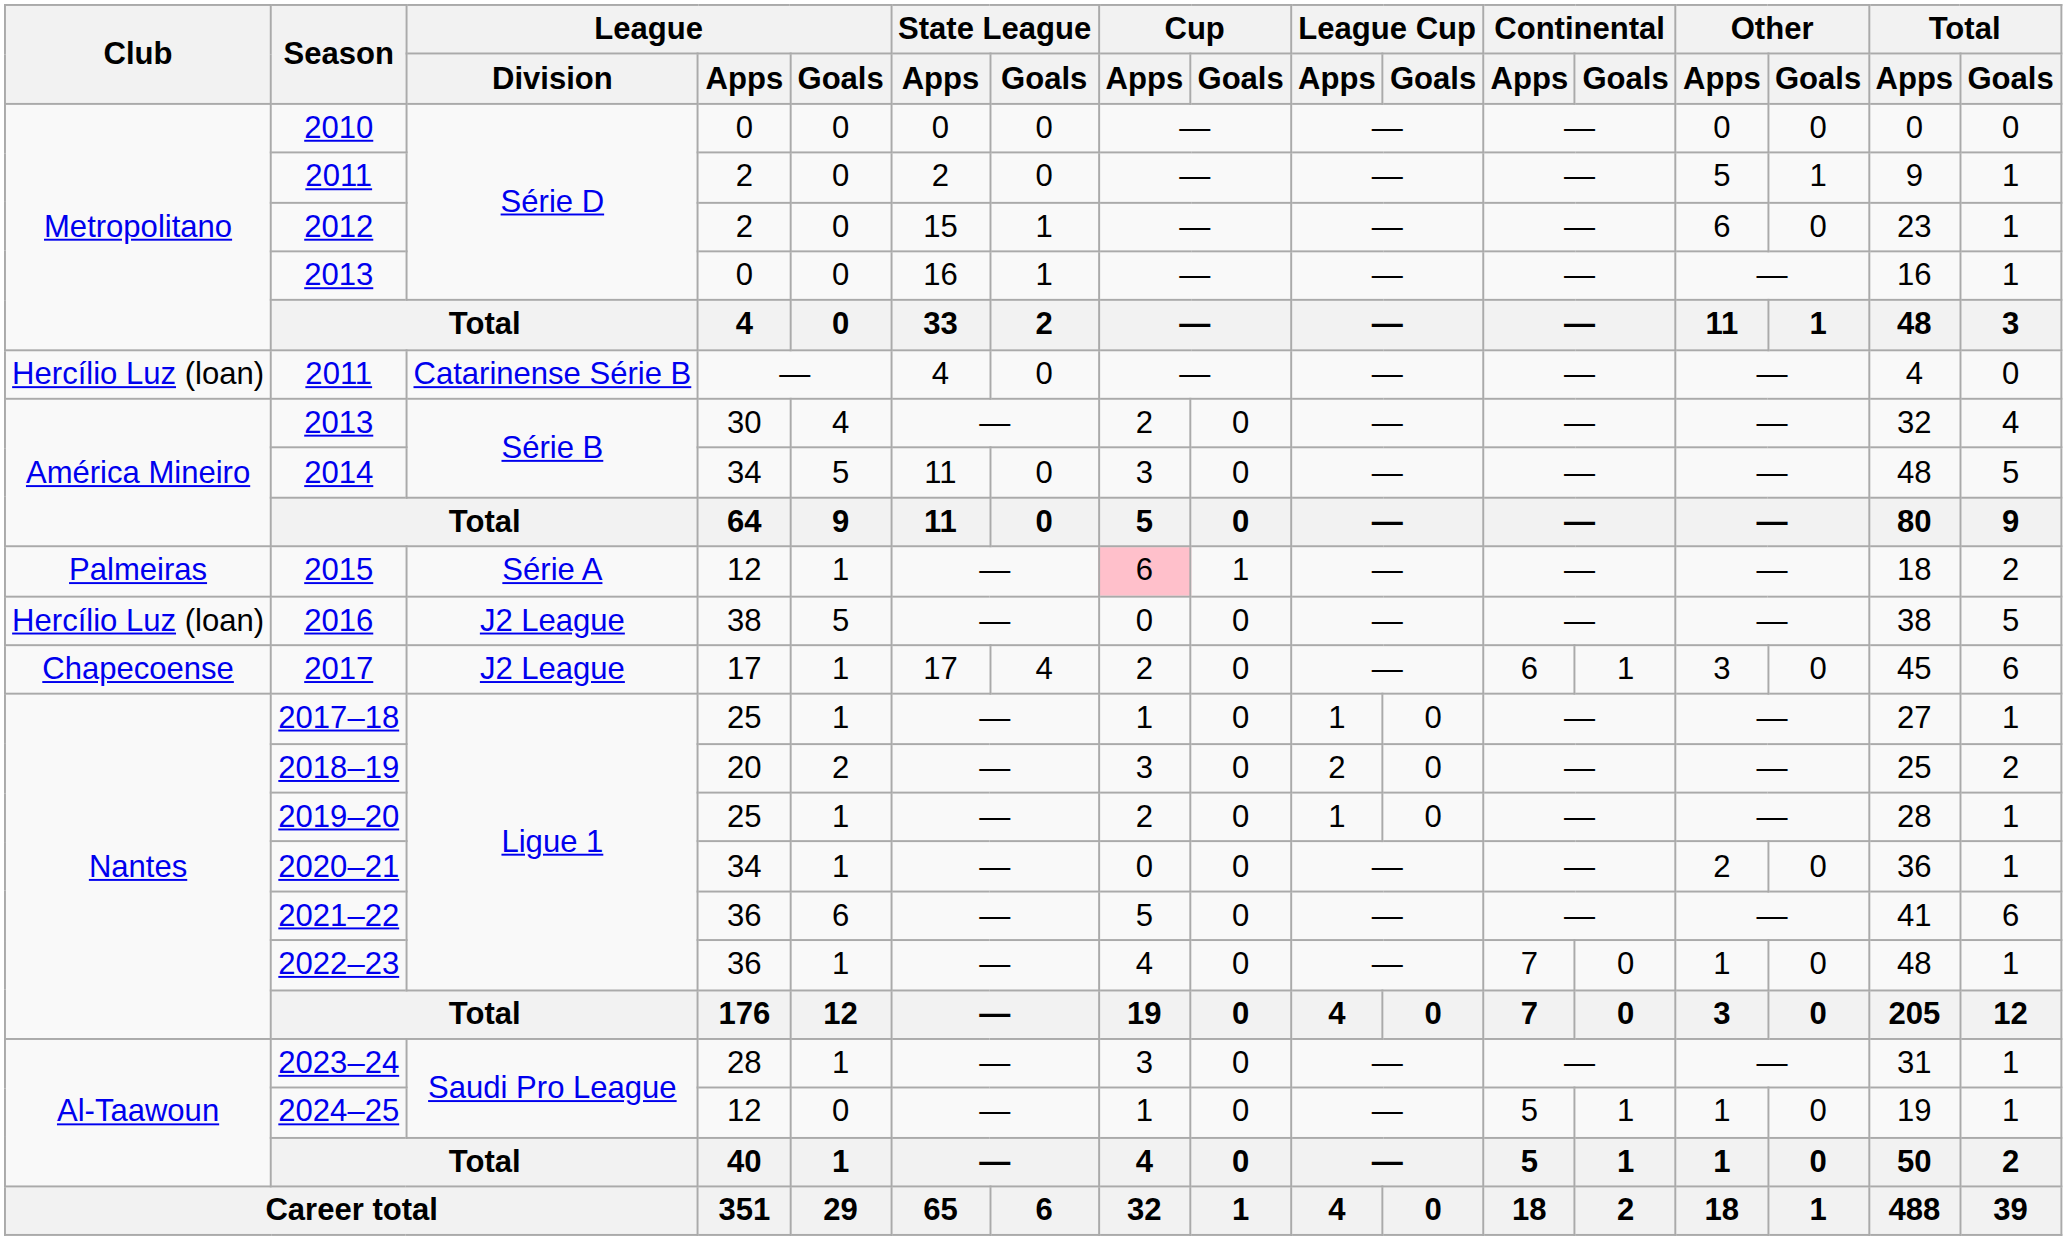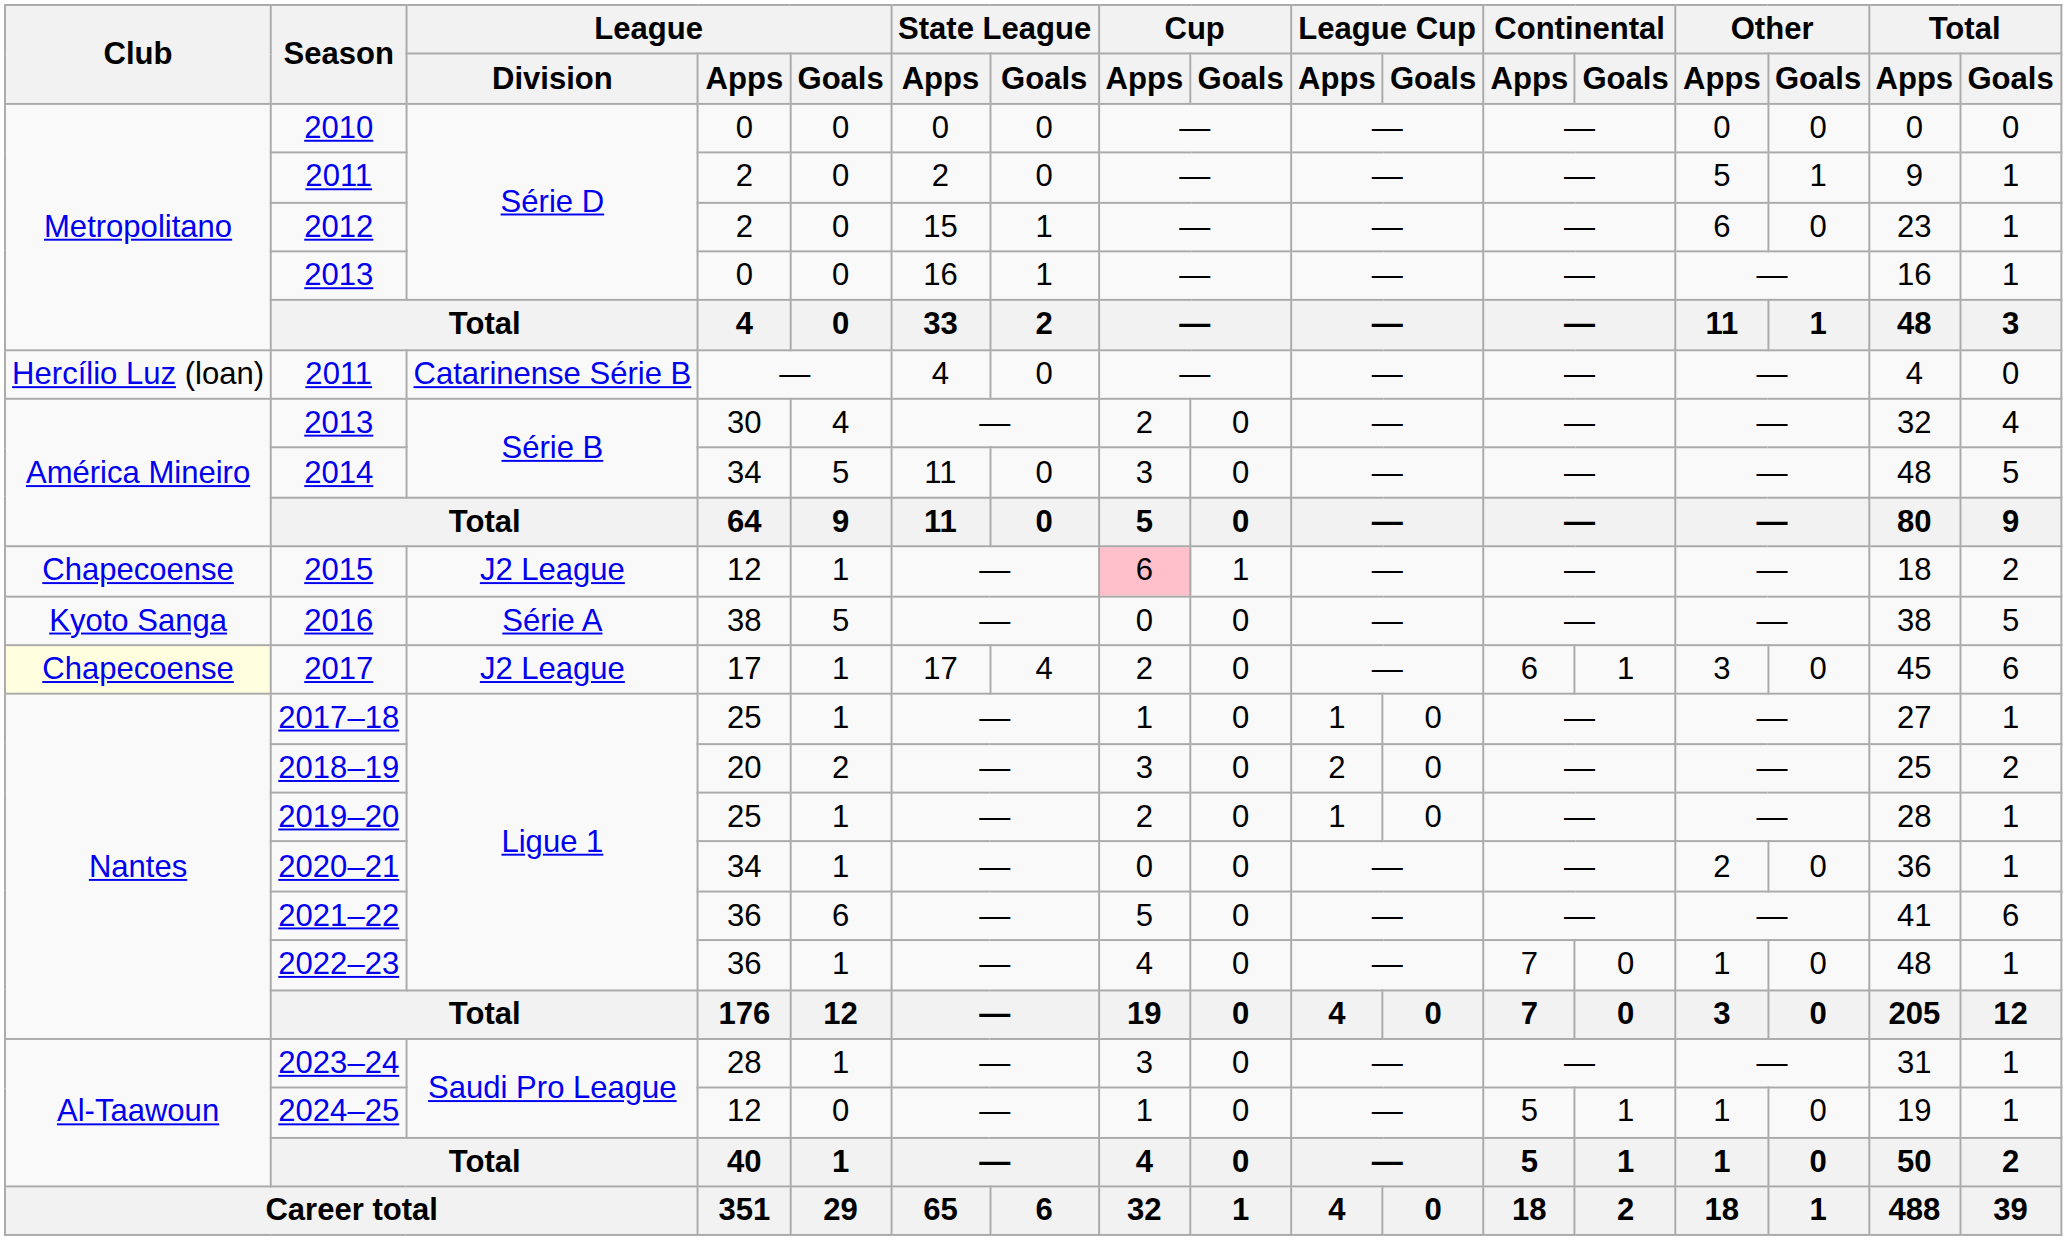 <table class="wikitable" style="text-align:center">
 <tr>
 <th rowspan="2">Club</th>
 <th rowspan="2">Season</th>
 <th colspan="3">League</th>
 <th colspan="2">State League</th>
 <th colspan="2">Cup</th>
 <th colspan="2">League Cup</th>
 <th colspan="2">Continental</th>
 <th colspan="2">Other</th>
 <th colspan="2">Total</th>
 </tr>
 <tr>
 <th>Division</th>
 <th>Apps</th>
 <th>Goals</th>
 <th>Apps</th>
 <th>Goals</th>
 <th>Apps</th>
 <th>Goals</th>
 <th>Apps</th>
 <th>Goals</th>
 <th>Apps</th>
 <th>Goals</th>
 <th>Apps</th>
 <th>Goals</th>
 <th>Apps</th>
 <th>Goals</th>
 </tr>
 <tr>
 <td rowspan="5"><a href='#'>Metropolitano</a></td>
 <td><a href='#'>2010</a></td>
 <td rowspan="4"><a href='#'>Série D</a></td>
 <td>0</td>
 <td>0</td>
 <td>0</td>
 <td>0</td>
 <td colspan="2">—</td>
 <td colspan="2">—</td>
 <td colspan="2">—</td>
 <td>0</td>
 <td>0</td>
 <td>0</td>
 <td>0</td>
 </tr>
 <tr>
 <td><a href='#'>2011</a></td>
 <td>2</td>
 <td>0</td>
 <td>2</td>
 <td>0</td>
 <td colspan="2">—</td>
 <td colspan="2">—</td>
 <td colspan="2">—</td>
 <td>5</td>
 <td>1</td>
 <td>9</td>
 <td>1</td>
 </tr>
 <tr>
 <td><a href='#'>2012</a></td>
 <td>2</td>
 <td>0</td>
 <td>15</td>
 <td>1</td>
 <td colspan="2">—</td>
 <td colspan="2">—</td>
 <td colspan="2">—</td>
 <td>6</td>
 <td>0</td>
 <td>23</td>
 <td>1</td>
 </tr>
 <tr>
 <td><a href='#'>2013</a></td>
 <td>0</td>
 <td>0</td>
 <td>16</td>
 <td>1</td>
 <td colspan="2">—</td>
 <td colspan="2">—</td>
 <td colspan="2">—</td>
 <td colspan="2">—</td>
 <td>16</td>
 <td>1</td>
 </tr>
 <tr>
 <th colspan="2">Total</th>
 <th>4</th>
 <th>0</th>
 <th>33</th>
 <th>2</th>
 <th colspan="2">—</th>
 <th colspan="2">—</th>
 <th colspan="2">—</th>
 <th>11</th>
 <th>1</th>
 <th>48</th>
 <th>3</th>
 </tr>
 <tr>
 <td><a href='#'>Hercílio Luz</a> (loan)</td>
 <td><a href='#'>2011</a></td>
 <td><a href='#'>Catarinense Série B</a></td>
 <td colspan="2">—</td>
 <td>4</td>
 <td>0</td>
 <td colspan="2">—</td>
 <td colspan="2">—</td>
 <td colspan="2">—</td>
 <td colspan="2">—</td>
 <td>4</td>
 <td>0</td>
 </tr>
 <tr>
 <td rowspan="3"><a href='#'>América Mineiro</a></td>
 <td><a href='#'>2013</a></td>
 <td rowspan="2"><a href='#'>Série B</a></td>
 <td>30</td>
 <td>4</td>
 <td colspan="2">—</td>
 <td>2</td>
 <td>0</td>
 <td colspan="2">—</td>
 <td colspan="2">—</td>
 <td colspan="2">—</td>
 <td>32</td>
 <td>4</td>
 </tr>
 <tr>
 <td><a href='#'>2014</a></td>
 <td>34</td>
 <td>5</td>
 <td>11</td>
 <td>0</td>
 <td>3</td>
 <td>0</td>
 <td colspan="2">—</td>
 <td colspan="2">—</td>
 <td colspan="2">—</td>
 <td>48</td>
 <td>5</td>
 </tr>
 <tr>
 <th colspan="2">Total</th>
 <th>64</th>
 <th>9</th>
 <th>11</th>
 <th>0</th>
 <th>5</th>
 <th>0</th>
 <th colspan="2">—</th>
 <th colspan="2">—</th>
 <th colspan="2">—</th>
 <th>80</th>
 <th>9</th>
 </tr>
 <tr>
-<td><a href='#'>Palmeiras</a></td>
+<td><a href='#'>Chapecoense</a></td>
 <td><a href='#'>2015</a></td>
-<td><a href='#'>Série A</a></td>
+<td><a href='#'>J2 League</a></td>
 <td>12</td>
 <td>1</td>
 <td colspan="2">—</td>
 <td style="background: pink;">6</td>
 <td>1</td>
 <td colspan="2">—</td>
 <td colspan="2">—</td>
 <td colspan="2">—</td>
 <td>18</td>
 <td>2</td>
 </tr>
 <tr>
-<td><a href='#'>Hercílio Luz</a> (loan)</td>
+<td><a href='#'>Kyoto Sanga</a></td>
 <td><a href='#'>2016</a></td>
-<td><a href='#'>J2 League</a></td>
+<td><a href='#'>Série A</a></td>
 <td>38</td>
 <td>5</td>
 <td colspan="2">—</td>
 <td>0</td>
 <td>0</td>
 <td colspan="2">—</td>
 <td colspan="2">—</td>
 <td colspan="2">—</td>
 <td>38</td>
 <td>5</td>
 </tr>
 <tr>
-<td><a href='#'>Chapecoense</a></td>
+<td style="background: lightyellow;"><a href='#'>Chapecoense</a></td>
 <td><a href='#'>2017</a></td>
 <td><a href='#'>J2 League</a></td>
 <td>17</td>
 <td>1</td>
 <td>17</td>
 <td>4</td>
 <td>2</td>
 <td>0</td>
 <td colspan="2">—</td>
 <td>6</td>
 <td>1</td>
 <td>3</td>
 <td>0</td>
 <td>45</td>
 <td>6</td>
 </tr>
 <tr>
 <td rowspan="7"><a href='#'>Nantes</a></td>
 <td><a href='#'>2017–18</a></td>
 <td rowspan="6"><a href='#'>Ligue 1</a></td>
 <td>25</td>
 <td>1</td>
 <td colspan="2">—</td>
 <td>1</td>
 <td>0</td>
 <td>1</td>
 <td>0</td>
 <td colspan="2">—</td>
 <td colspan="2">—</td>
 <td>27</td>
 <td>1</td>
 </tr>
 <tr>
 <td><a href='#'>2018–19</a></td>
 <td>20</td>
 <td>2</td>
 <td colspan="2">—</td>
 <td>3</td>
 <td>0</td>
 <td>2</td>
 <td>0</td>
 <td colspan="2">—</td>
 <td colspan="2">—</td>
 <td>25</td>
 <td>2</td>
 </tr>
 <tr>
 <td><a href='#'>2019–20</a></td>
 <td>25</td>
 <td>1</td>
 <td colspan="2">—</td>
 <td>2</td>
 <td>0</td>
 <td>1</td>
 <td>0</td>
 <td colspan="2">—</td>
 <td colspan="2">—</td>
 <td>28</td>
 <td>1</td>
 </tr>
 <tr>
 <td><a href='#'>2020–21</a></td>
 <td>34</td>
 <td>1</td>
 <td colspan="2">—</td>
 <td>0</td>
 <td>0</td>
 <td colspan="2">—</td>
 <td colspan="2">—</td>
 <td>2</td>
 <td>0</td>
 <td>36</td>
 <td>1</td>
 </tr>
 <tr>
 <td><a href='#'>2021–22</a></td>
 <td>36</td>
 <td>6</td>
 <td colspan="2">—</td>
 <td>5</td>
 <td>0</td>
 <td colspan="2">—</td>
 <td colspan="2">—</td>
 <td colspan="2">—</td>
 <td>41</td>
 <td>6</td>
 </tr>
 <tr>
 <td><a href='#'>2022–23</a></td>
 <td>36</td>
 <td>1</td>
 <td colspan="2">—</td>
 <td>4</td>
 <td>0</td>
 <td colspan="2">—</td>
 <td>7</td>
 <td>0</td>
 <td>1</td>
 <td>0</td>
 <td>48</td>
 <td>1</td>
 </tr>
 <tr>
 <th colspan="2">Total</th>
 <th>176</th>
 <th>12</th>
 <th colspan="2">—</th>
 <th>19</th>
 <th>0</th>
 <th>4</th>
 <th>0</th>
 <th>7</th>
 <th>0</th>
 <th>3</th>
 <th>0</th>
 <th>205</th>
 <th>12</th>
 </tr>
 <tr>
 <td rowspan="3"><a href='#'>Al-Taawoun</a></td>
 <td><a href='#'>2023–24</a></td>
 <td rowspan="2"><a href='#'>Saudi Pro League</a></td>
 <td>28</td>
 <td>1</td>
 <td colspan="2">—</td>
 <td>3</td>
 <td>0</td>
 <td colspan="2">—</td>
 <td colspan="2">—</td>
 <td colspan="2">—</td>
 <td>31</td>
 <td>1</td>
 </tr>
 <tr>
 <td><a href='#'>2024–25</a></td>
 <td>12</td>
 <td>0</td>
 <td colspan="2">—</td>
 <td>1</td>
 <td>0</td>
 <td colspan="2">—</td>
 <td>5</td>
 <td>1</td>
 <td>1</td>
 <td>0</td>
 <td>19</td>
 <td>1</td>
 </tr>
 <tr>
 <th colspan="2">Total</th>
 <th>40</th>
 <th>1</th>
 <th colspan="2">—</th>
 <th>4</th>
 <th>0</th>
 <th colspan="2">—</th>
 <th>5</th>
 <th>1</th>
 <th>1</th>
 <th>0</th>
 <th>50</th>
 <th>2</th>
 </tr>
 <tr>
 <th colspan="3">Career total</th>
 <th>351</th>
 <th>29</th>
 <th>65</th>
 <th>6</th>
 <th>32</th>
 <th>1</th>
 <th>4</th>
 <th>0</th>
 <th>18</th>
 <th>2</th>
 <th>18</th>
 <th>1</th>
 <th>488</th>
 <th>39</th>
 </tr>
 </table>
